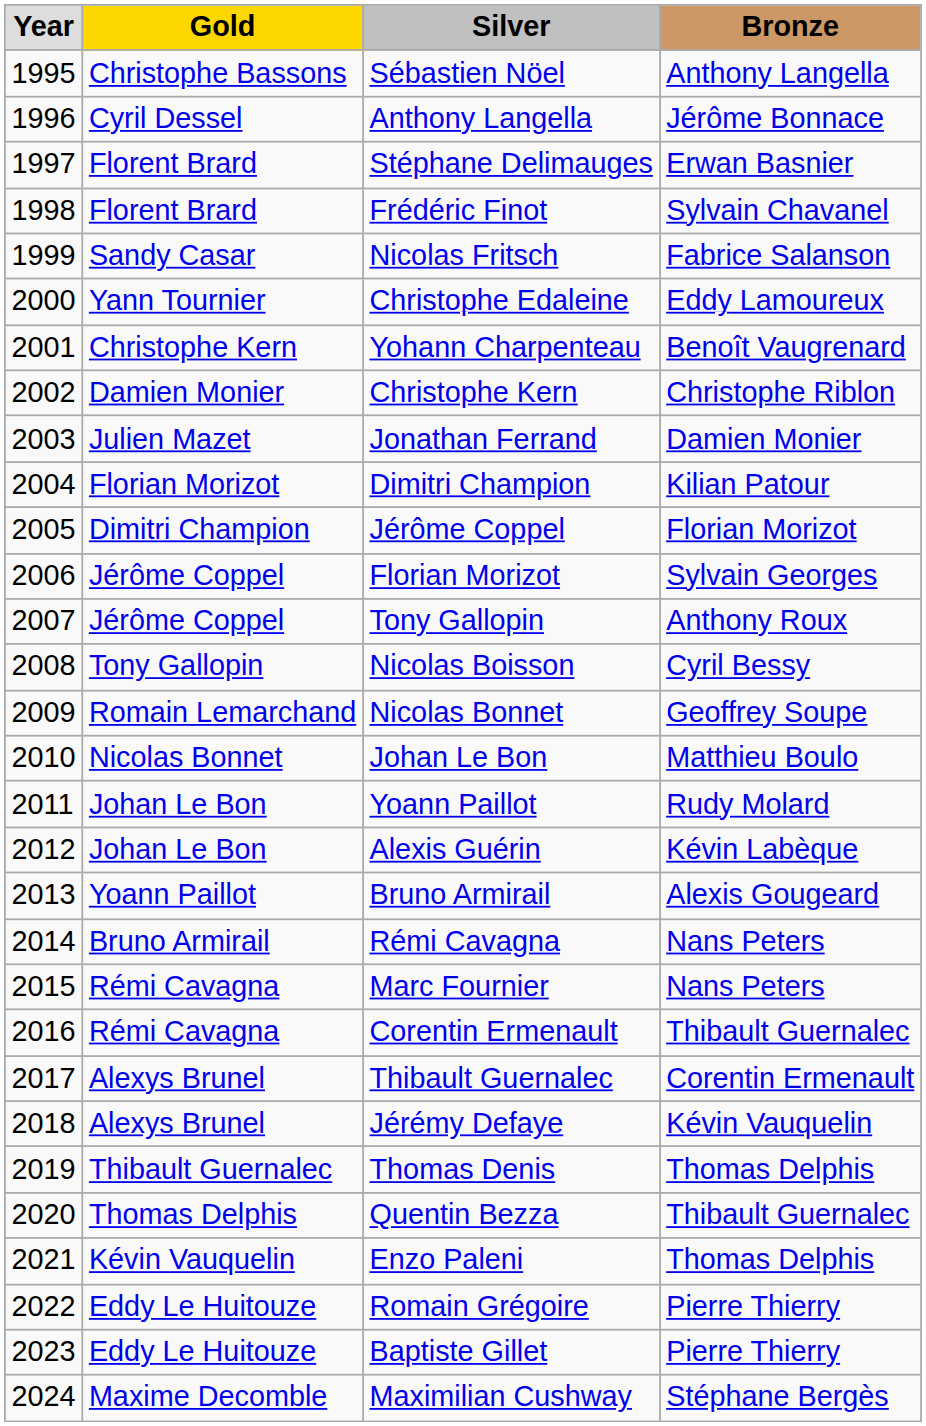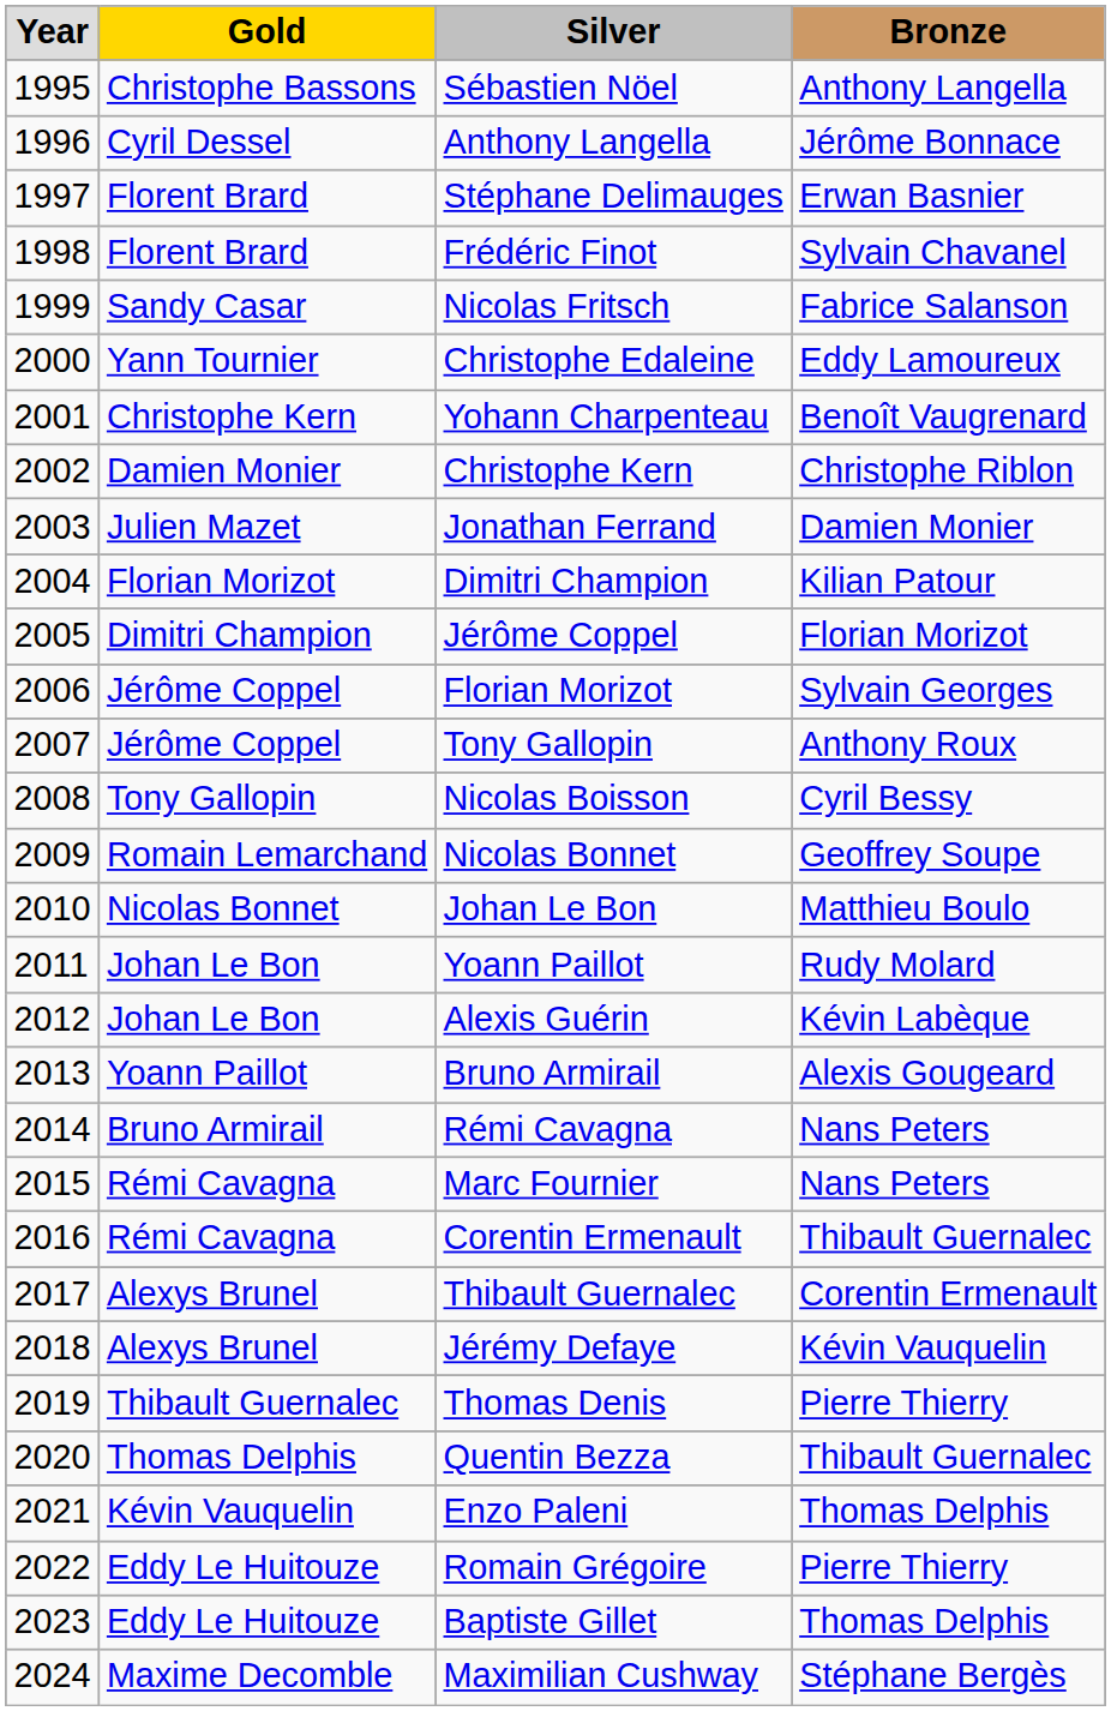 <table class="wikitable" style="text-align:left;">
 <tr>
 <td style="background:#DDDDDD; font-weight:bold; text-align:center;">Year</td>
 <td style="background:gold; font-weight:bold; text-align:center;">Gold</td>
 <td style="background:silver; font-weight:bold; text-align:center;">Silver</td>
 <td style="background:#cc9966; font-weight:bold; text-align:center;">Bronze</td>
 </tr>
 <tr>
 <td>1995</td>
 <td><a href='#'>Christophe Bassons</a></td>
 <td><a href='#'>Sébastien Nöel</a></td>
 <td><a href='#'>Anthony Langella</a></td>
 </tr>
 <tr>
 <td>1996</td>
 <td><a href='#'>Cyril Dessel</a></td>
 <td><a href='#'>Anthony Langella</a></td>
 <td><a href='#'>Jérôme Bonnace</a></td>
 </tr>
 <tr>
 <td>1997</td>
 <td><a href='#'>Florent Brard</a></td>
 <td><a href='#'>Stéphane Delimauges</a></td>
 <td><a href='#'>Erwan Basnier</a></td>
 </tr>
 <tr>
 <td>1998</td>
 <td><a href='#'>Florent Brard</a></td>
 <td><a href='#'>Frédéric Finot</a></td>
 <td><a href='#'>Sylvain Chavanel</a></td>
 </tr>
 <tr>
 <td>1999</td>
 <td><a href='#'>Sandy Casar</a></td>
 <td><a href='#'>Nicolas Fritsch</a></td>
 <td><a href='#'>Fabrice Salanson</a></td>
 </tr>
 <tr>
 <td>2000</td>
 <td><a href='#'>Yann Tournier</a></td>
 <td><a href='#'>Christophe Edaleine</a></td>
 <td><a href='#'>Eddy Lamoureux</a></td>
 </tr>
 <tr>
 <td>2001</td>
 <td><a href='#'>Christophe Kern</a></td>
 <td><a href='#'>Yohann Charpenteau</a></td>
 <td><a href='#'>Benoît Vaugrenard</a></td>
 </tr>
 <tr>
 <td>2002</td>
 <td><a href='#'>Damien Monier</a></td>
 <td><a href='#'>Christophe Kern</a></td>
 <td><a href='#'>Christophe Riblon</a></td>
 </tr>
 <tr>
 <td>2003</td>
 <td><a href='#'>Julien Mazet</a></td>
 <td><a href='#'>Jonathan Ferrand</a></td>
 <td><a href='#'>Damien Monier</a></td>
 </tr>
 <tr>
 <td>2004</td>
 <td><a href='#'>Florian Morizot</a></td>
 <td><a href='#'>Dimitri Champion</a></td>
 <td><a href='#'>Kilian Patour</a></td>
 </tr>
 <tr>
 <td>2005</td>
 <td><a href='#'>Dimitri Champion</a></td>
 <td><a href='#'>Jérôme Coppel</a></td>
 <td><a href='#'>Florian Morizot</a></td>
 </tr>
 <tr>
 <td>2006</td>
 <td><a href='#'>Jérôme Coppel</a></td>
 <td><a href='#'>Florian Morizot</a></td>
 <td><a href='#'>Sylvain Georges</a></td>
 </tr>
 <tr>
 <td>2007</td>
 <td><a href='#'>Jérôme Coppel</a></td>
 <td><a href='#'>Tony Gallopin</a></td>
 <td><a href='#'>Anthony Roux</a></td>
 </tr>
 <tr>
 <td>2008</td>
 <td><a href='#'>Tony Gallopin</a></td>
 <td><a href='#'>Nicolas Boisson</a></td>
 <td><a href='#'>Cyril Bessy</a></td>
 </tr>
 <tr>
 <td>2009</td>
 <td><a href='#'>Romain Lemarchand</a></td>
 <td><a href='#'>Nicolas Bonnet</a></td>
 <td><a href='#'>Geoffrey Soupe</a></td>
 </tr>
 <tr>
 <td>2010</td>
 <td><a href='#'>Nicolas Bonnet</a></td>
 <td><a href='#'>Johan Le Bon</a></td>
 <td><a href='#'>Matthieu Boulo</a></td>
 </tr>
 <tr>
 <td>2011</td>
 <td><a href='#'>Johan Le Bon</a></td>
 <td><a href='#'>Yoann Paillot</a></td>
 <td><a href='#'>Rudy Molard</a></td>
 </tr>
 <tr>
 <td>2012</td>
 <td><a href='#'>Johan Le Bon</a></td>
 <td><a href='#'>Alexis Guérin</a></td>
 <td><a href='#'>Kévin Labèque</a></td>
 </tr>
 <tr>
 <td>2013</td>
 <td><a href='#'>Yoann Paillot</a></td>
 <td><a href='#'>Bruno Armirail</a></td>
 <td><a href='#'>Alexis Gougeard</a></td>
 </tr>
 <tr>
 <td>2014</td>
 <td><a href='#'>Bruno Armirail</a></td>
 <td><a href='#'>Rémi Cavagna</a></td>
 <td><a href='#'>Nans Peters</a></td>
 </tr>
 <tr>
 <td>2015</td>
 <td><a href='#'>Rémi Cavagna</a></td>
 <td><a href='#'>Marc Fournier</a></td>
 <td><a href='#'>Nans Peters</a></td>
 </tr>
 <tr>
 <td>2016</td>
 <td><a href='#'>Rémi Cavagna</a></td>
 <td><a href='#'>Corentin Ermenault</a></td>
 <td><a href='#'>Thibault Guernalec</a></td>
 </tr>
 <tr>
 <td>2017</td>
 <td><a href='#'>Alexys Brunel</a></td>
 <td><a href='#'>Thibault Guernalec</a></td>
 <td><a href='#'>Corentin Ermenault</a></td>
 </tr>
 <tr>
 <td>2018</td>
 <td><a href='#'>Alexys Brunel</a></td>
 <td><a href='#'>Jérémy Defaye</a></td>
 <td><a href='#'>Kévin Vauquelin</a></td>
 </tr>
 <tr>
 <td>2019</td>
 <td><a href='#'>Thibault Guernalec</a></td>
 <td><a href='#'>Thomas Denis</a></td>
-<td><a href='#'>Thomas Delphis</a></td>
+<td><a href='#'>Pierre Thierry</a></td>
 </tr>
 <tr>
 <td>2020</td>
 <td><a href='#'>Thomas Delphis</a></td>
 <td><a href='#'>Quentin Bezza</a></td>
 <td><a href='#'>Thibault Guernalec</a></td>
 </tr>
 <tr>
 <td>2021</td>
 <td><a href='#'>Kévin Vauquelin</a></td>
 <td><a href='#'>Enzo Paleni</a></td>
 <td><a href='#'>Thomas Delphis</a></td>
 </tr>
 <tr>
 <td>2022</td>
 <td><a href='#'>Eddy Le Huitouze</a></td>
 <td><a href='#'>Romain Grégoire</a></td>
 <td><a href='#'>Pierre Thierry</a></td>
 </tr>
 <tr>
 <td>2023</td>
 <td><a href='#'>Eddy Le Huitouze</a></td>
 <td><a href='#'>Baptiste Gillet</a></td>
-<td><a href='#'>Pierre Thierry</a></td>
+<td><a href='#'>Thomas Delphis</a></td>
 </tr>
 <tr>
 <td>2024</td>
 <td><a href='#'>Maxime Decomble</a></td>
 <td><a href='#'>Maximilian Cushway</a></td>
 <td><a href='#'>Stéphane Bergès</a></td>
 </tr>
 </table>
